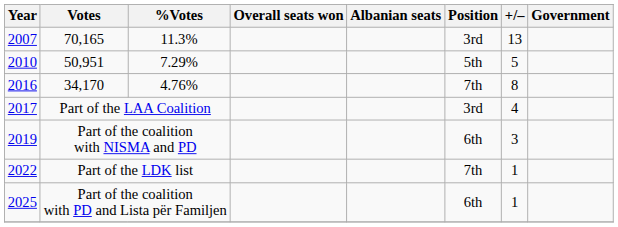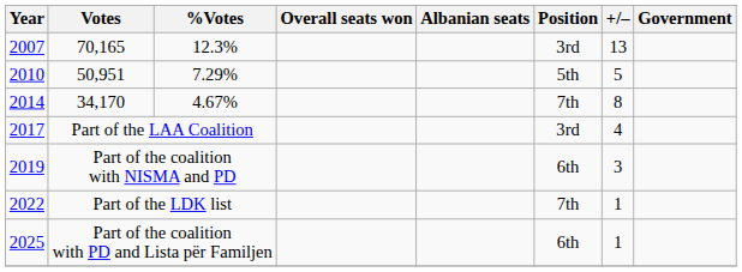 <table class=wikitable style=text-align:center>
 <tr>
 <th>Year</th>
 <th>Votes</th>
 <th>%Votes</th>
 <th>Overall seats won</th>
 <th>Albanian seats</th>
 <th>Position</th>
 <th>+/–</th>
 <th>Government</th>
 </tr>
 <tr>
 <td><a href='#'>2007</a></td>
 <td>70,165</td>
-<td>11.3%</td>
+<td>12.3%</td>
 <td></td>
 <td></td>
 <td> 3rd</td>
 <td>13</td>
 <td></td>
 </tr>
 <tr>
 <td><a href='#'>2010</a></td>
 <td>50,951</td>
 <td>7.29%</td>
 <td></td>
 <td></td>
 <td> 5th</td>
 <td> 5</td>
 <td></td>
 </tr>
 <tr>
-<td><a href='#'>2016</a></td>
+<td><a href='#'>2014</a></td>
 <td>34,170</td>
-<td>4.76%</td>
+<td>4.67%</td>
 <td></td>
 <td></td>
 <td> 7th</td>
 <td> 8</td>
 <td></td>
 </tr>
 <tr>
 <td><a href='#'>2017</a></td>
 <td colspan=2>Part of the <a href='#'>LAA Coalition</a></td>
 <td></td>
 <td></td>
 <td> 3rd</td>
 <td> 4</td>
 <td></td>
 </tr>
 <tr>
 <td><a href='#'>2019</a></td>
 <td colspan=2>Part of the coalition<br>with <a href='#'>NISMA</a> and <a href='#'>PD</a></td>
 <td></td>
 <td></td>
 <td> 6th</td>
 <td> 3</td>
 <td></td>
 </tr>
 <tr>
 <td><a href='#'>2022</a></td>
 <td colspan="2">Part of the <a href='#'>LDK</a> list</td>
 <td></td>
 <td></td>
 <td> 7th</td>
 <td> 1</td>
 <td></td>
 </tr>
 <tr>
 <td><a href='#'>2025</a></td>
 <td colspan=2>Part of the coalition<br>with <a href='#'>PD</a> and Lista për Familjen</td>
 <td></td>
 <td></td>
 <td> 6th</td>
 <td> 1</td>
 <td></td>
 </tr>
 <tr>
 </tr>
 </table>
